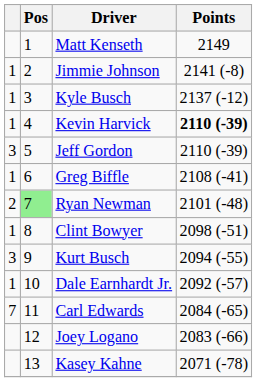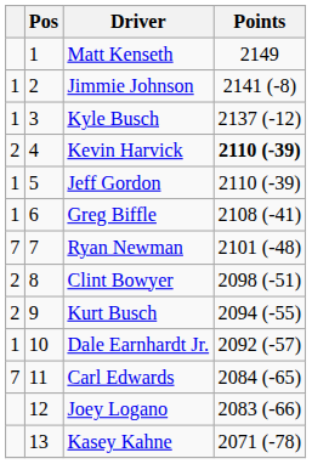 <table class="wikitable " style="font-size: 95%;">
 <tr>
 <th></th>
 <th>Pos</th>
 <th>Driver</th>
 <th>Points</th>
 </tr>
 <tr>
 <td align="left"></td>
 <td>1</td>
 <td><a href='#'>Matt Kenseth</a></td>
 <td style="text-align:center;">2149</td>
 </tr>
 <tr>
 <td align="left"> 1</td>
 <td>2</td>
 <td><a href='#'>Jimmie Johnson</a></td>
 <td style="text-align:center;">2141 (-8)</td>
 </tr>
 <tr>
 <td align="left"> 1</td>
 <td>3</td>
 <td><a href='#'>Kyle Busch</a></td>
 <td style="text-align:center;">2137 (-12)</td>
 </tr>
 <tr>
-<td align="left"> 1</td>
+<td align="left"> 2</td>
 <td>4</td>
 <td><a href='#'>Kevin Harvick</a></td>
 <td style="text-align:center;"><strong>2110 (-39)</strong></td>
 </tr>
 <tr>
-<td align="left"> 3</td>
+<td align="left"> 1</td>
 <td>5</td>
 <td><a href='#'>Jeff Gordon</a></td>
 <td style="text-align:center;">2110 (-39)</td>
 </tr>
 <tr>
 <td align="left"> 1</td>
 <td>6</td>
 <td><a href='#'>Greg Biffle</a></td>
 <td style="text-align:center;">2108 (-41)</td>
 </tr>
 <tr>
-<td align="left"> 2</td>
-<td style="background: lightgreen;">7</td>
+<td align="left"> 7</td>
+<td>7</td>
 <td><a href='#'>Ryan Newman</a></td>
 <td style="text-align:center;">2101 (-48)</td>
 </tr>
 <tr>
-<td align="left"> 1</td>
+<td align="left"> 2</td>
 <td>8</td>
 <td><a href='#'>Clint Bowyer</a></td>
 <td style="text-align:center;">2098 (-51)</td>
 </tr>
 <tr>
-<td align="left"> 3</td>
+<td align="left"> 2</td>
 <td>9</td>
 <td><a href='#'>Kurt Busch</a></td>
 <td style="text-align:center;">2094 (-55)</td>
 </tr>
 <tr>
 <td align="left"> 1</td>
 <td>10</td>
 <td><a href='#'>Dale Earnhardt Jr.</a></td>
 <td style="text-align:center;">2092 (-57)</td>
 </tr>
 <tr>
 <td align="left"> 7</td>
 <td>11</td>
 <td><a href='#'>Carl Edwards</a></td>
 <td style="text-align:center;">2084 (-65)</td>
 </tr>
 <tr>
 <td align="left"></td>
 <td>12</td>
 <td><a href='#'>Joey Logano</a></td>
 <td style="text-align:center;">2083 (-66)</td>
 </tr>
 <tr>
 <td align="left"></td>
 <td>13</td>
 <td><a href='#'>Kasey Kahne</a></td>
 <td style="text-align:center;">2071 (-78)</td>
 </tr>
 <tr>
 </tr>
 </table>
